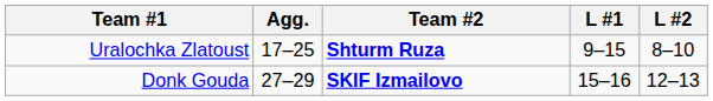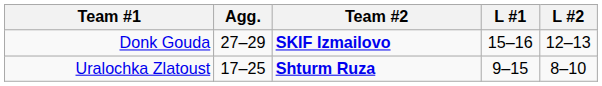 <table class=wikitable style="text-align:center">
 <tr>
 <th width=200>Team #1</th>
 <th width=50>Agg.</th>
 <th width=200>Team #2</th>
 <th width=50>L #1</th>
 <th width=50>L #2</th>
 </tr>
 <tr>
+<td align=right><a href='#'>Donk Gouda</a> </td>
+<td align=center>27–29</td>
+<td align=left> <strong><a href='#'>SKIF Izmailovo</a></strong></td>
+<td align=center>15–16</td>
+<td align=center>12–13</td>
+</tr>
+<tr>
 <td align=right><a href='#'>Uralochka Zlatoust</a> </td>
 <td align=center>17–25</td>
 <td align=left> <strong><a href='#'>Shturm Ruza</a></strong></td>
 <td align=center>9–15</td>
 <td align=center>8–10</td>
 </tr>
-<tr>
-<td align=right><a href='#'>Donk Gouda</a> </td>
-<td align=center>27–29</td>
-<td align=left> <strong><a href='#'>SKIF Izmailovo</a></strong></td>
-<td align=center>15–16</td>
-<td align=center>12–13</td>
-</tr>
 </table>
